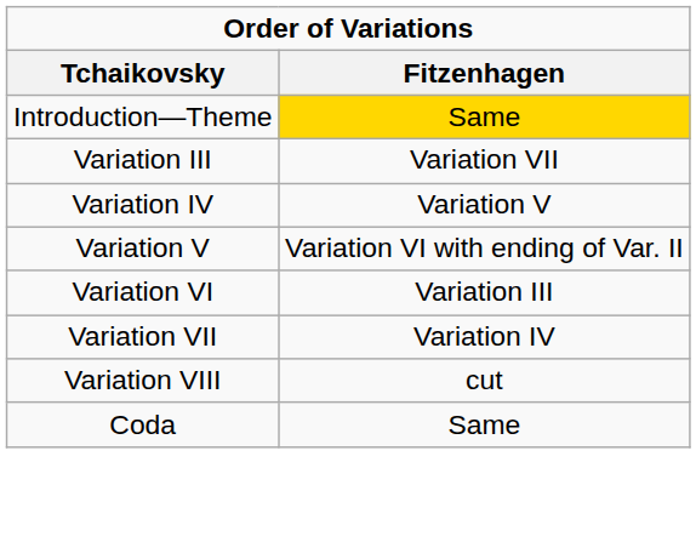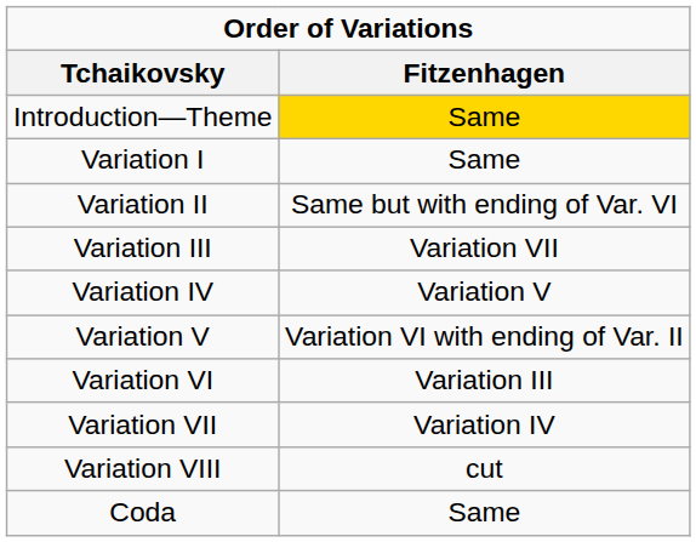 <table class="wikitable" align="right"  style="text-align:center">
 <tr>
 <td colspan=2><strong>Order of Variations</strong></td>
 </tr>
 <tr>
 <th>Tchaikovsky</th>
 <th>Fitzenhagen</th>
 </tr>
 <tr>
 <td>Introduction—Theme</td>
 <td style="background: gold;">Same</td>
+</tr>
+<tr>
+<td>Variation I</td>
+<td>Same</td>
+</tr>
+<tr>
+<td>Variation II</td>
+<td>Same but with ending of Var. VI</td>
 </tr>
 <tr>
 <td>Variation III</td>
 <td>Variation VII</td>
 </tr>
 <tr>
 <td>Variation IV</td>
 <td>Variation V</td>
 </tr>
 <tr>
 <td>Variation V</td>
 <td>Variation VI with ending of Var. II</td>
 </tr>
 <tr>
 <td>Variation VI</td>
 <td>Variation III</td>
 </tr>
 <tr>
 <td>Variation VII</td>
 <td>Variation IV</td>
 </tr>
 <tr>
 <td>Variation VIII</td>
 <td>cut</td>
 </tr>
 <tr>
 <td>Coda</td>
 <td>Same</td>
 </tr>
 </table>
